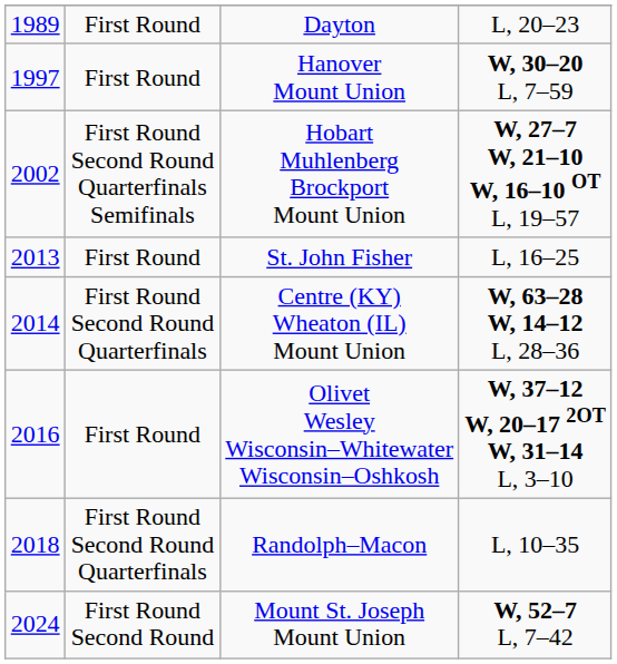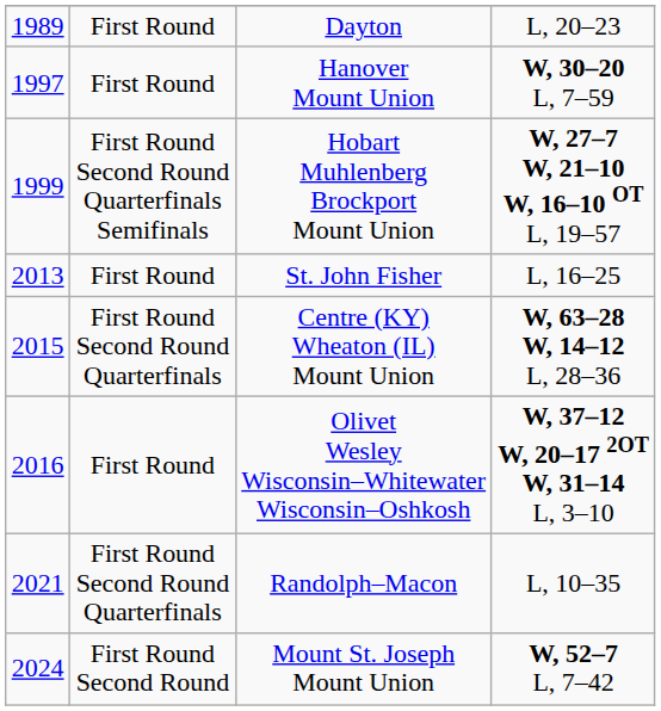 <table class="wikitable">
 <tr>
 </tr>
 <tr align="center">
 <td><a href='#'>1989</a></td>
 <td>First Round</td>
 <td><a href='#'>Dayton</a></td>
 <td>L, 20–23</td>
 </tr>
 <tr align="center">
 <td><a href='#'>1997</a></td>
 <td>First Round</td>
 <td><a href='#'>Hanover</a><br><a href='#'>Mount Union</a></td>
 <td><strong>W, 30–20</strong><br>L, 7–59</td>
 </tr>
 <tr align="center">
-<td><a href='#'>2002</a></td>
+<td><a href='#'>1999</a></td>
 <td>First Round<br>Second Round<br>Quarterfinals<br>Semifinals</td>
 <td><a href='#'>Hobart</a><br><a href='#'>Muhlenberg</a><br><a href='#'>Brockport</a><br>Mount Union</td>
 <td><strong>W, 27–7</strong><br><strong>W, 21–10</strong><br><strong>W, 16–10 <sup>OT</sup></strong><br>L, 19–57</td>
 </tr>
 <tr align="center">
 <td><a href='#'>2013</a></td>
 <td>First Round</td>
 <td><a href='#'>St. John Fisher</a></td>
 <td>L, 16–25</td>
 </tr>
 <tr align="center">
-<td><a href='#'>2014</a></td>
+<td><a href='#'>2015</a></td>
 <td>First Round<br>Second Round<br>Quarterfinals</td>
 <td><a href='#'>Centre (KY)</a><br><a href='#'>Wheaton (IL)</a><br>Mount Union</td>
 <td><strong>W, 63–28</strong><br><strong>W, 14–12</strong><br>L, 28–36</td>
 </tr>
 <tr align="center">
 <td><a href='#'>2016</a></td>
 <td>First Round</td>
 <td><a href='#'>Olivet</a><br><a href='#'>Wesley</a><br><a href='#'>Wisconsin–Whitewater</a><br><a href='#'>Wisconsin–Oshkosh</a></td>
 <td><strong>W, 37–12</strong><br><strong>W, 20–17 <sup>2OT</sup></strong><br><strong>W, 31–14</strong><br>L, 3–10</td>
 </tr>
 <tr align="center">
-<td><a href='#'>2018</a></td>
+<td><a href='#'>2021</a></td>
 <td>First Round<br>Second Round<br>Quarterfinals</td>
 <td><a href='#'>Randolph–Macon</a></td>
 <td>L, 10–35</td>
 </tr>
 <tr align="center">
 <td><a href='#'>2024</a></td>
 <td>First Round<br>Second Round</td>
 <td><a href='#'>Mount St. Joseph</a><br>Mount Union</td>
 <td><strong>W, 52–7</strong><br>L, 7–42</td>
 </tr>
 </table>
